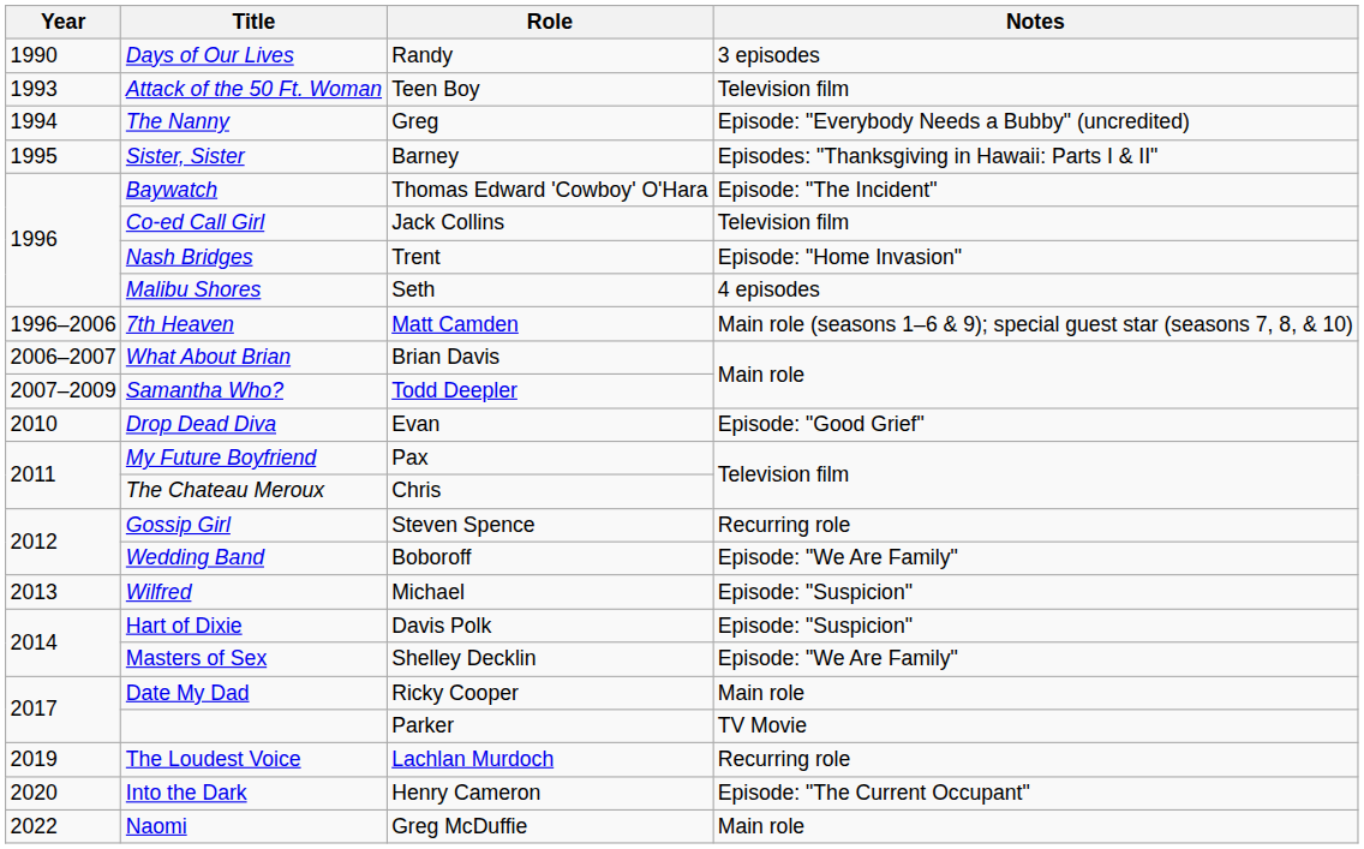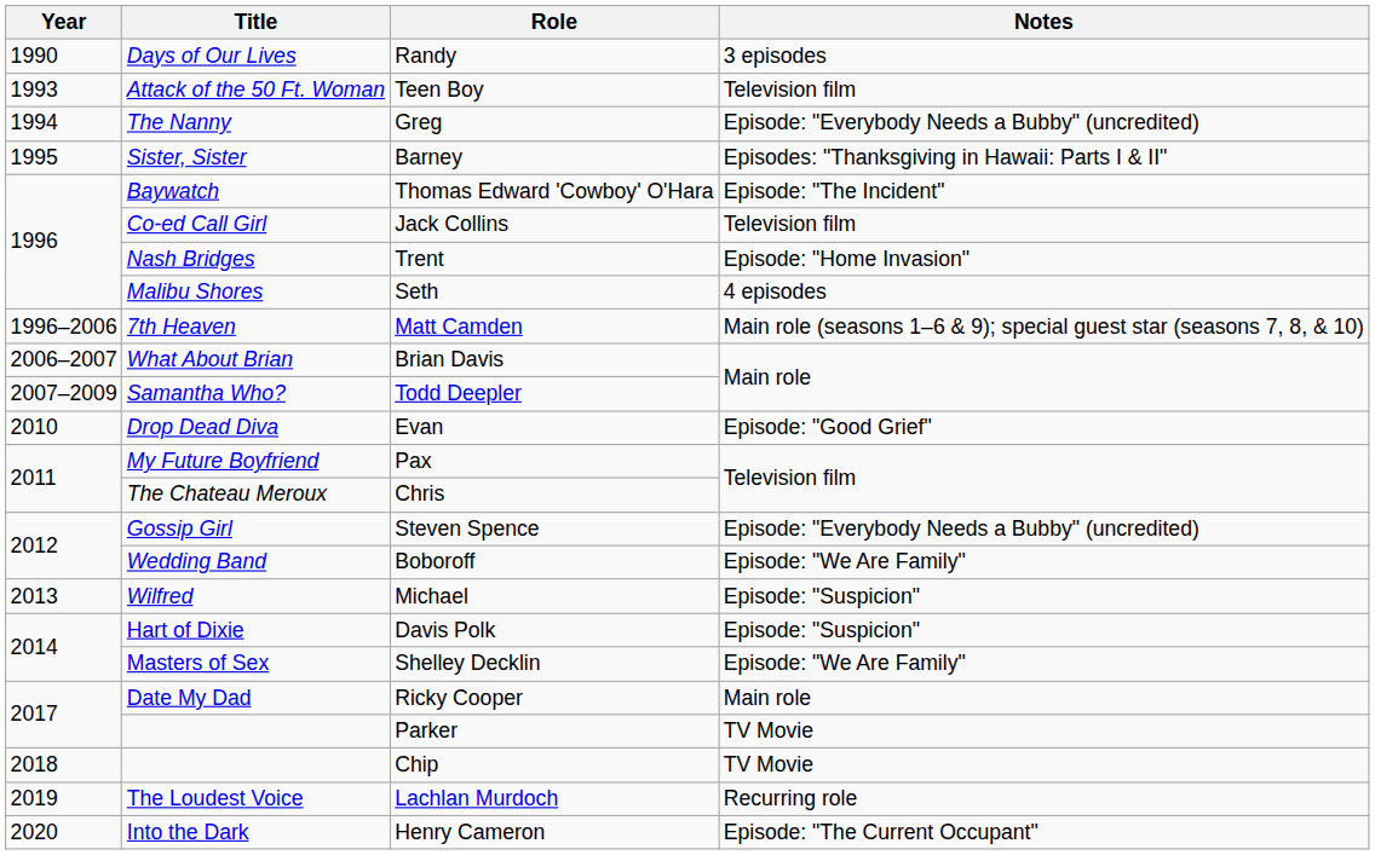 <table class="wikitable sortable plainrowheaders">
 <tr>
 <th>Year</th>
 <th>Title</th>
 <th>Role</th>
 <th class="unsortable">Notes</th>
 </tr>
 <tr>
 <td>1990</td>
 <td><em><a href='#'>Days of Our Lives</a></em></td>
 <td>Randy</td>
 <td>3 episodes</td>
 </tr>
 <tr>
 <td>1993</td>
 <td><em><a href='#'>Attack of the 50 Ft. Woman</a></em></td>
 <td>Teen Boy</td>
 <td>Television film</td>
 </tr>
 <tr>
 <td>1994</td>
 <td><em><a href='#'>The Nanny</a></em></td>
 <td>Greg</td>
 <td>Episode: "Everybody Needs a Bubby" (uncredited)</td>
 </tr>
 <tr>
 <td>1995</td>
 <td><em><a href='#'>Sister, Sister</a></em></td>
 <td>Barney</td>
 <td>Episodes: "Thanksgiving in Hawaii: Parts I & II"</td>
 </tr>
 <tr>
 <td rowspan=4>1996</td>
 <td><em><a href='#'>Baywatch</a></em></td>
 <td>Thomas Edward 'Cowboy' O'Hara</td>
 <td>Episode: "The Incident"</td>
 </tr>
 <tr>
 <td><em><a href='#'>Co-ed Call Girl</a></em></td>
 <td>Jack Collins</td>
 <td>Television film</td>
 </tr>
 <tr>
 <td><em><a href='#'>Nash Bridges</a></em></td>
 <td>Trent</td>
 <td>Episode: "Home Invasion"</td>
 </tr>
 <tr>
 <td><em><a href='#'>Malibu Shores</a></em></td>
 <td>Seth</td>
 <td>4 episodes</td>
 </tr>
 <tr>
 <td>1996–2006</td>
 <td><em><a href='#'>7th Heaven</a></em></td>
 <td><a href='#'>Matt Camden</a></td>
 <td>Main role (seasons 1–6 & 9); special guest star (seasons 7, 8, & 10)</td>
 </tr>
 <tr>
 <td>2006–2007</td>
 <td><em><a href='#'>What About Brian</a></em></td>
 <td>Brian Davis</td>
 <td rowspan=2>Main role</td>
 </tr>
 <tr>
 <td>2007–2009</td>
 <td><em><a href='#'>Samantha Who?</a></em></td>
 <td><a href='#'>Todd Deepler</a></td>
 </tr>
 <tr>
 <td>2010</td>
 <td><em><a href='#'>Drop Dead Diva</a></em></td>
 <td>Evan</td>
 <td>Episode: "Good Grief"</td>
 </tr>
 <tr>
 <td rowspan=2>2011</td>
 <td><em><a href='#'>My Future Boyfriend</a></em></td>
 <td>Pax</td>
 <td rowspan=2>Television film</td>
 </tr>
 <tr>
 <td><em>The Chateau Meroux</em></td>
 <td>Chris</td>
 </tr>
 <tr>
 <td rowspan=2>2012</td>
 <td><em><a href='#'>Gossip Girl</a></em></td>
 <td>Steven Spence</td>
-<td>Recurring role</td>
+<td>Episode: "Everybody Needs a Bubby" (uncredited)</td>
 </tr>
 <tr>
 <td><em><a href='#'>Wedding Band</a></em></td>
 <td>Boboroff</td>
 <td>Episode: "We Are Family"</td>
 </tr>
 <tr>
 <td>2013</td>
 <td><em><a href='#'>Wilfred</a></td>
 <td>Michael</td>
 <td>Episode: "Suspicion"</td>
 </tr>
 <tr>
 <td rowspan=2>2014</td>
 <td></em><a href='#'>Hart of Dixie</a><em></td>
 <td>Davis Polk</td>
 <td>Episode: "Suspicion"</td>
 </tr>
 <tr>
 <td></em><a href='#'>Masters of Sex</a><em></td>
 <td>Shelley Decklin</td>
 <td>Episode: "We Are Family"</td>
 </tr>
 <tr>
 <td rowspan=2>2017</td>
 <td></em><a href='#'>Date My Dad</a><em></td>
 <td>Ricky Cooper</td>
 <td>Main role</td>
 </tr>
 <tr>
 <td></em><em></td>
 <td>Parker</td>
 <td>TV Movie</td>
 </tr>
 <tr>
+<td>2018</td>
+<td></em><em></td>
+<td>Chip</td>
+<td>TV Movie</td>
+</tr>
+<tr>
 <td>2019</td>
 <td></em><a href='#'>The Loudest Voice</a><em></td>
 <td><a href='#'>Lachlan Murdoch</a></td>
 <td>Recurring role</td>
 </tr>
 <tr>
 <td>2020</td>
 <td></em><a href='#'>Into the Dark</a><em></td>
 <td>Henry Cameron</td>
 <td>Episode: "The Current Occupant"</td>
 </tr>
-<tr>
-<td>2022</td>
-<td></em><a href='#'>Naomi</a><em></td>
-<td>Greg McDuffie</td>
-<td>Main role</td>
-</tr>
 </table>
